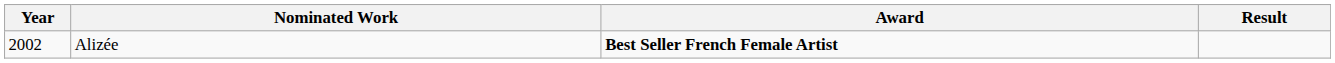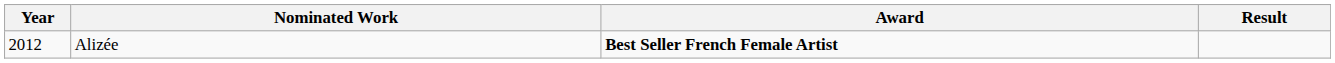 <table class="wikitable" width=100%>
 <tr>
 <th width=5%>Year</th>
 <th width=40%>Nominated Work</th>
 <th width=45%>Award</th>
 <th width=10%>Result</th>
 </tr>
 <tr>
-<td>2002</td>
+<td>2012</td>
 <td>Alizée</td>
 <td><strong>Best Seller French Female Artist</strong></td>
 <td></td>
 </tr>
 </table>
